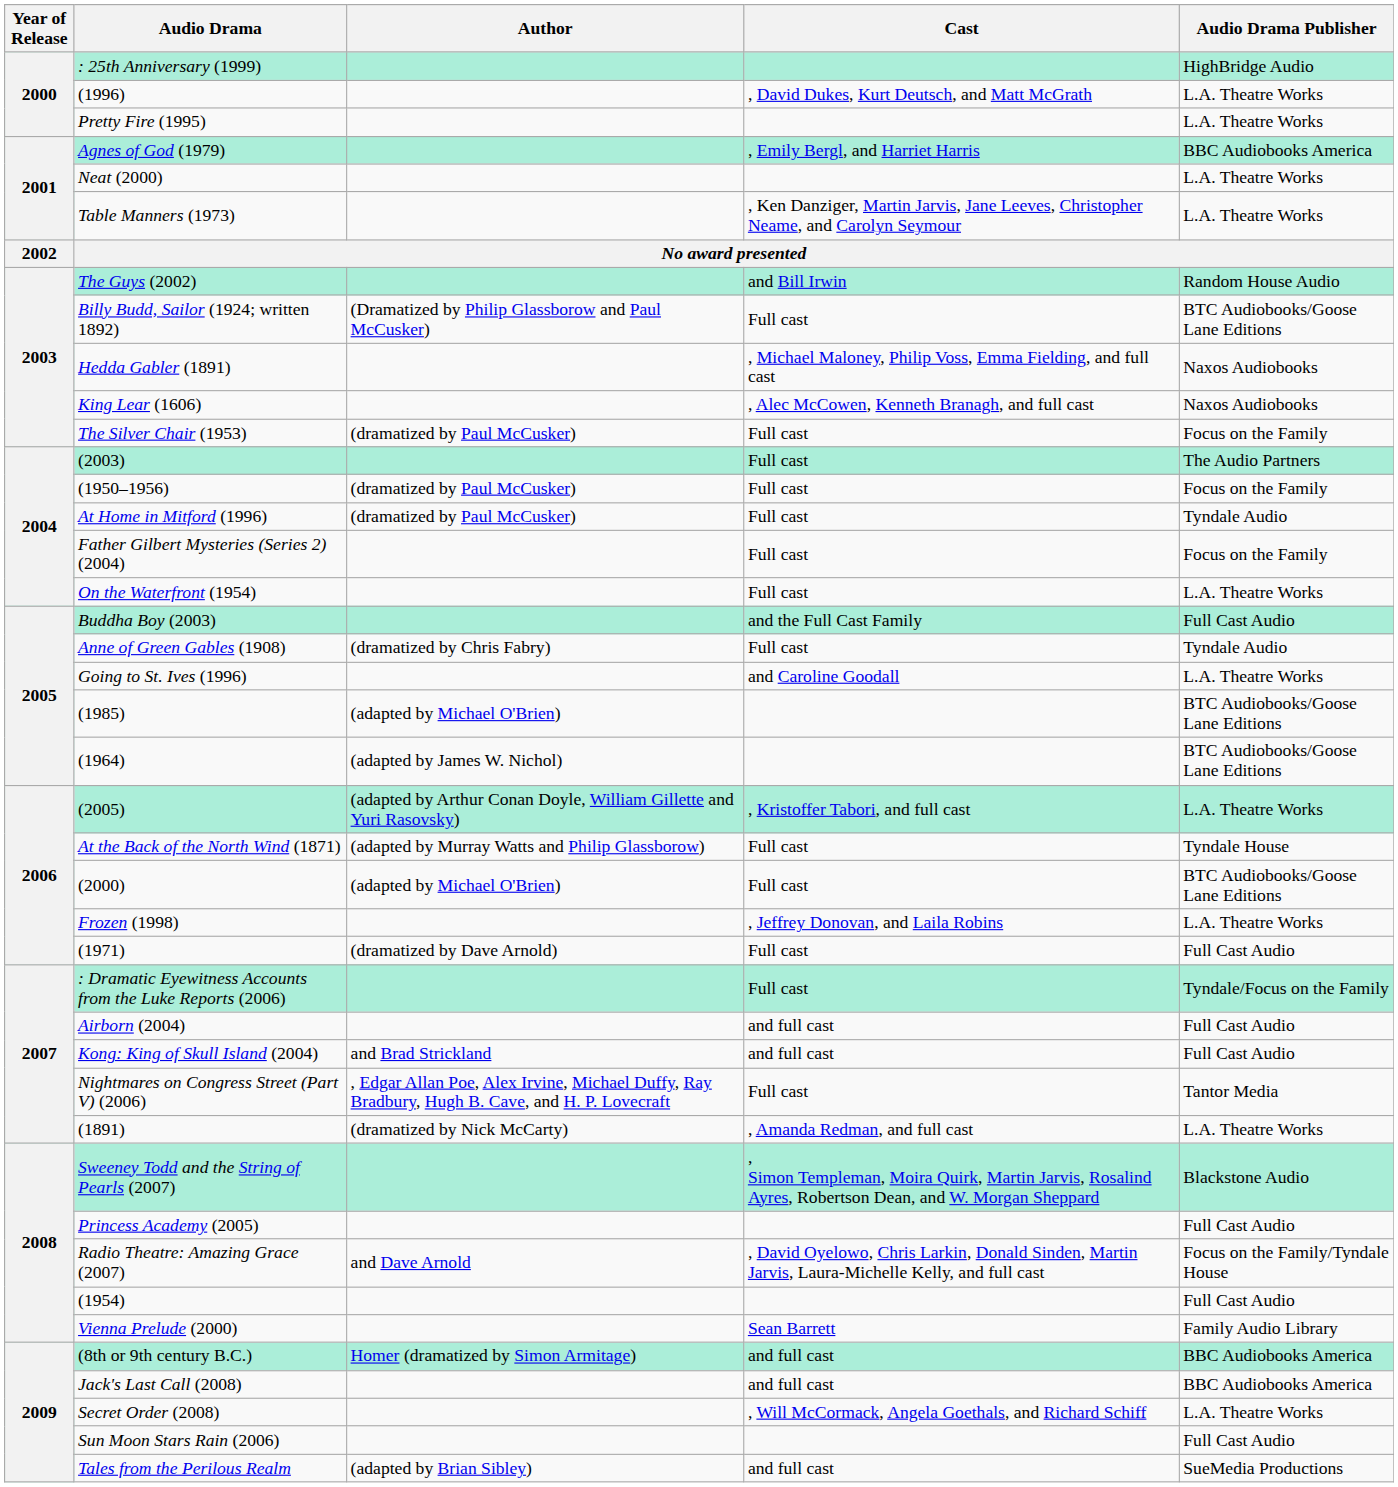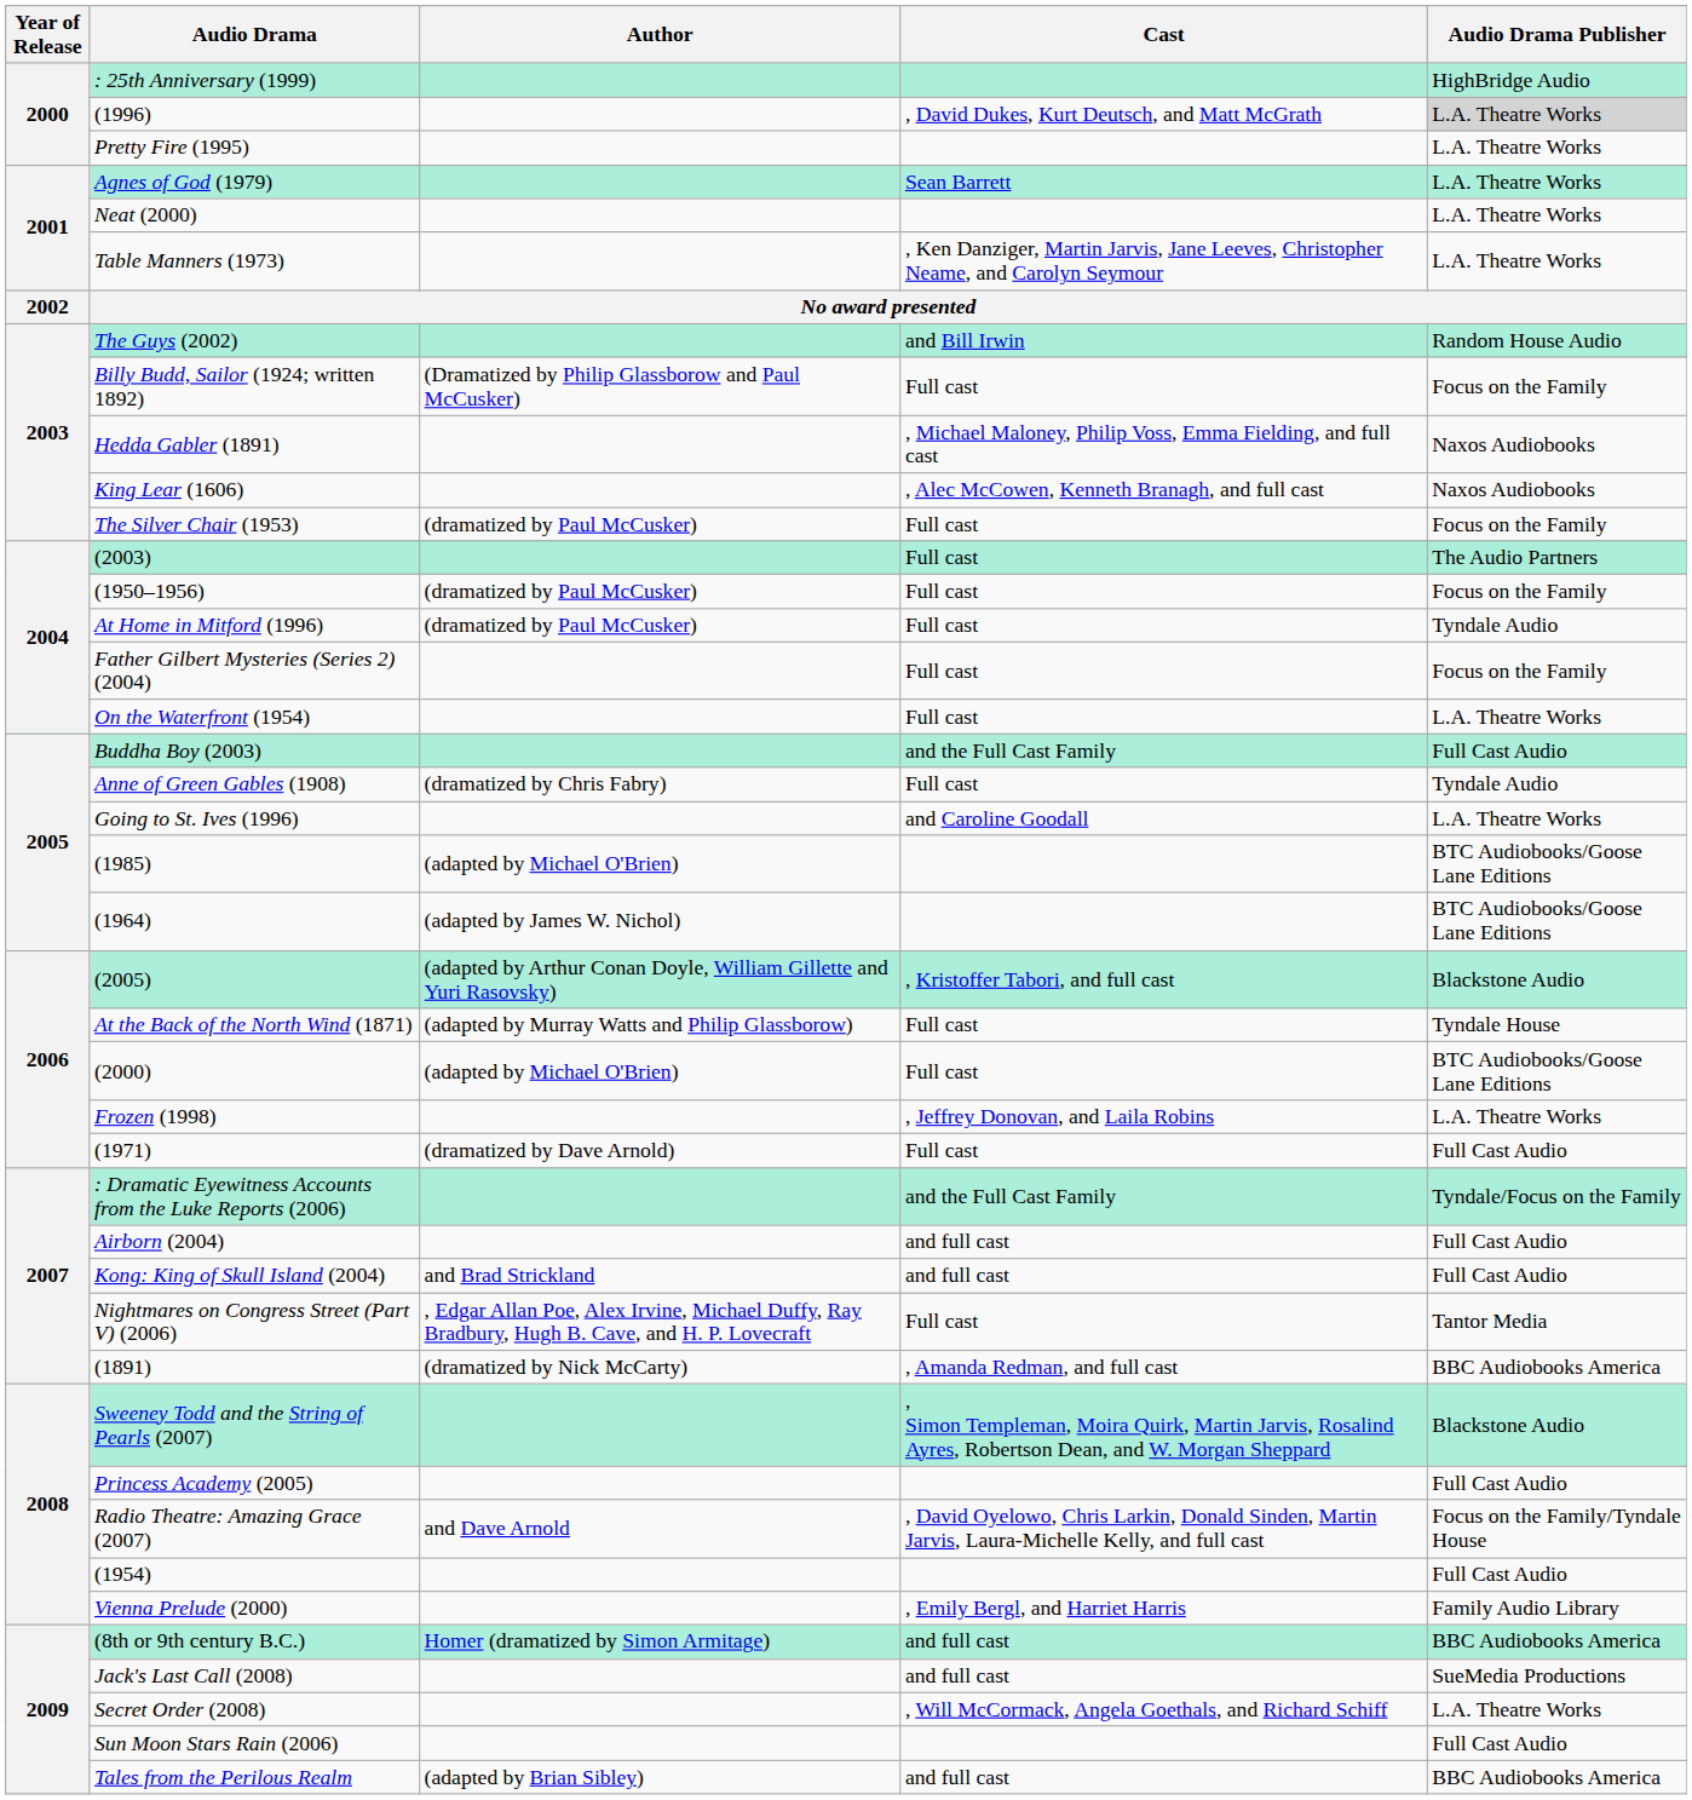 <table class="wikitable sortable mw-collapsible" style="width:100%">
 <tr bgcolor="#bebebe">
 <th width="5%">Year of Release</th>
 <th>Audio Drama</th>
 <th>Author</th>
 <th>Cast</th>
 <th>Audio Drama Publisher</th>
 </tr>
 <tr style="background:#ABEED9">
 <th rowspan="3">2000<br></th>
 <td><em>: 25th Anniversary</em> (1999)</td>
 <td></td>
 <td></td>
 <td>HighBridge Audio</td>
 </tr>
 <tr>
 <td><em></em> (1996)</td>
 <td></td>
 <td>, <a href='#'>David Dukes</a>, <a href='#'>Kurt Deutsch</a>, and <a href='#'>Matt McGrath</a></td>
-<td>L.A. Theatre Works</td>
+<td style="background: lightgrey;">L.A. Theatre Works</td>
 </tr>
 <tr>
 <td><em>Pretty Fire</em> (1995)</td>
 <td></td>
 <td></td>
 <td>L.A. Theatre Works</td>
 </tr>
 <tr style="background:#ABEED9">
 <th rowspan="3">2001<br></th>
 <td><em><a href='#'>Agnes of God</a></em> (1979)</td>
 <td></td>
-<td>, <a href='#'>Emily Bergl</a>, and <a href='#'>Harriet Harris</a></td>
-<td>BBC Audiobooks America</td>
+<td><a href='#'>Sean Barrett</a></td>
+<td>L.A. Theatre Works</td>
 </tr>
 <tr>
 <td><em>Neat</em> (2000)</td>
 <td></td>
 <td></td>
 <td>L.A. Theatre Works</td>
 </tr>
 <tr>
 <td><em>Table Manners</em> (1973)</td>
 <td></td>
 <td>, Ken Danziger, <a href='#'>Martin Jarvis</a>, <a href='#'>Jane Leeves</a>, <a href='#'>Christopher Neame</a>, and <a href='#'>Carolyn Seymour</a></td>
 <td>L.A. Theatre Works</td>
 </tr>
 <tr>
 <th>2002<br></th>
 <th colspan="4"><em>No award presented</em></th>
 </tr>
 <tr style="background:#ABEED9">
 <th rowspan="5">2003<br></th>
 <td><em><a href='#'>The Guys</a></em> (2002)</td>
 <td></td>
 <td> and <a href='#'>Bill Irwin</a></td>
 <td>Random House Audio</td>
 </tr>
 <tr>
 <td><em><a href='#'>Billy Budd, Sailor</a></em> (1924; written 1892)</td>
 <td> (Dramatized by <a href='#'>Philip Glassborow</a> and <a href='#'>Paul McCusker</a>)</td>
 <td>Full cast</td>
-<td>BTC Audiobooks/Goose Lane Editions</td>
+<td>Focus on the Family</td>
 </tr>
 <tr>
 <td><em><a href='#'>Hedda Gabler</a></em> (1891)</td>
 <td></td>
 <td>, <a href='#'>Michael Maloney</a>, <a href='#'>Philip Voss</a>, <a href='#'>Emma Fielding</a>, and full cast</td>
 <td>Naxos Audiobooks</td>
 </tr>
 <tr>
 <td><em><a href='#'>King Lear</a></em> (1606)</td>
 <td></td>
 <td>, <a href='#'>Alec McCowen</a>, <a href='#'>Kenneth Branagh</a>, and full cast</td>
 <td>Naxos Audiobooks</td>
 </tr>
 <tr>
 <td><em><a href='#'>The Silver Chair</a></em> (1953)</td>
 <td> (dramatized by <a href='#'>Paul McCusker</a>)</td>
 <td>Full cast</td>
 <td>Focus on the Family</td>
 </tr>
 <tr style="background:#ABEED9">
 <th rowspan="5">2004<br></th>
 <td><em></em> (2003)</td>
 <td></td>
 <td>Full cast</td>
 <td>The Audio Partners</td>
 </tr>
 <tr>
 <td><em></em> (1950–1956)</td>
 <td> (dramatized by <a href='#'>Paul McCusker</a>)</td>
 <td>Full cast</td>
 <td>Focus on the Family</td>
 </tr>
 <tr>
 <td><em><a href='#'>At Home in Mitford</a></em> (1996)</td>
 <td> (dramatized by <a href='#'>Paul McCusker</a>)</td>
 <td>Full cast</td>
 <td>Tyndale Audio</td>
 </tr>
 <tr>
 <td><em>Father Gilbert Mysteries (Series 2)</em> (2004)</td>
 <td></td>
 <td>Full cast</td>
 <td>Focus on the Family</td>
 </tr>
 <tr>
 <td><em><a href='#'>On the Waterfront</a></em> (1954)</td>
 <td></td>
 <td>Full cast</td>
 <td>L.A. Theatre Works</td>
 </tr>
 <tr style="background:#ABEED9">
 <th rowspan="5">2005<br></th>
 <td><em>Buddha Boy</em> (2003)</td>
 <td></td>
 <td> and the Full Cast Family</td>
 <td>Full Cast Audio</td>
 </tr>
 <tr>
 <td><em><a href='#'>Anne of Green Gables</a></em> (1908)</td>
 <td> (dramatized by Chris Fabry)</td>
 <td>Full cast</td>
 <td>Tyndale Audio</td>
 </tr>
 <tr>
 <td><em>Going to St. Ives</em> (1996)</td>
 <td></td>
 <td> and <a href='#'>Caroline Goodall</a></td>
 <td>L.A. Theatre Works</td>
 </tr>
 <tr>
 <td><em></em> (1985)</td>
 <td> (adapted by <a href='#'>Michael O'Brien</a>)</td>
 <td></td>
 <td>BTC Audiobooks/Goose Lane Editions</td>
 </tr>
 <tr>
 <td><em></em> (1964)</td>
 <td> (adapted by James W. Nichol)</td>
 <td></td>
 <td>BTC Audiobooks/Goose Lane Editions</td>
 </tr>
 <tr style="background:#ABEED9">
 <th rowspan="5">2006<br></th>
 <td><em></em> (2005)</td>
 <td> (adapted by Arthur Conan Doyle, <a href='#'>William Gillette</a> and <a href='#'>Yuri Rasovsky</a>)</td>
 <td>, <a href='#'>Kristoffer Tabori</a>, and full cast</td>
-<td>L.A. Theatre Works</td>
+<td>Blackstone Audio</td>
 </tr>
 <tr>
 <td><em><a href='#'>At the Back of the North Wind</a></em> (1871)</td>
 <td> (adapted by Murray Watts and <a href='#'>Philip Glassborow</a>)</td>
 <td>Full cast</td>
 <td>Tyndale House</td>
 </tr>
 <tr>
 <td><em></em> (2000)</td>
 <td> (adapted by <a href='#'>Michael O'Brien</a>)</td>
 <td>Full cast</td>
 <td>BTC Audiobooks/Goose Lane Editions</td>
 </tr>
 <tr>
 <td><em><a href='#'>Frozen</a></em> (1998)</td>
 <td></td>
 <td>, <a href='#'>Jeffrey Donovan</a>, and <a href='#'>Laila Robins</a></td>
 <td>L.A. Theatre Works</td>
 </tr>
 <tr>
 <td><em></em> (1971)</td>
 <td> (dramatized by Dave Arnold)</td>
 <td>Full cast</td>
 <td>Full Cast Audio</td>
 </tr>
 <tr style="background:#ABEED9">
 <th rowspan="5">2007<br></th>
 <td><em>: Dramatic Eyewitness Accounts from the Luke Reports</em> (2006)</td>
 <td></td>
-<td>Full cast</td>
+<td> and the Full Cast Family</td>
 <td>Tyndale/Focus on the Family</td>
 </tr>
 <tr>
 <td><em><a href='#'>Airborn</a></em> (2004)</td>
 <td></td>
 <td> and full cast</td>
 <td>Full Cast Audio</td>
 </tr>
 <tr>
 <td><em><a href='#'>Kong: King of Skull Island</a></em> (2004)</td>
 <td> and <a href='#'>Brad Strickland</a></td>
 <td> and full cast</td>
 <td>Full Cast Audio</td>
 </tr>
 <tr>
 <td><em>Nightmares on Congress Street (Part V)</em> (2006)</td>
 <td>, <a href='#'>Edgar Allan Poe</a>, <a href='#'>Alex Irvine</a>, <a href='#'>Michael Duffy</a>, <a href='#'>Ray Bradbury</a>, <a href='#'>Hugh B. Cave</a>, and <a href='#'>H. P. Lovecraft</a></td>
 <td>Full cast</td>
 <td>Tantor Media</td>
 </tr>
 <tr>
 <td><em></em> (1891)</td>
 <td> (dramatized by Nick McCarty)</td>
 <td>, <a href='#'>Amanda Redman</a>, and full cast</td>
-<td>L.A. Theatre Works</td>
+<td>BBC Audiobooks America</td>
 </tr>
 <tr style="background:#ABEED9">
 <th rowspan="5">2008<br></th>
 <td><em><a href='#'>Sweeney Todd</a> and the <a href='#'>String of Pearls</a></em> (2007)</td>
 <td></td>
 <td>,<br><a href='#'>Simon Templeman</a>, <a href='#'>Moira Quirk</a>, <a href='#'>Martin Jarvis</a>, <a href='#'>Rosalind Ayres</a>, Robertson Dean, and <a href='#'>W. Morgan Sheppard</a></td>
 <td>Blackstone Audio</td>
 </tr>
 <tr>
 <td><em><a href='#'>Princess Academy</a></em> (2005)</td>
 <td></td>
 <td></td>
 <td>Full Cast Audio</td>
 </tr>
 <tr>
 <td><em>Radio Theatre: Amazing Grace</em> (2007)</td>
 <td> and <a href='#'>Dave Arnold</a></td>
 <td>, <a href='#'>David Oyelowo</a>, <a href='#'>Chris Larkin</a>, <a href='#'>Donald Sinden</a>, <a href='#'>Martin Jarvis</a>, Laura-Michelle Kelly, and full cast</td>
 <td>Focus on the Family/Tyndale House</td>
 </tr>
 <tr>
 <td><em></em> (1954)</td>
 <td></td>
 <td></td>
 <td>Full Cast Audio</td>
 </tr>
 <tr>
 <td><em><a href='#'>Vienna Prelude</a></em> (2000)</td>
 <td></td>
-<td><a href='#'>Sean Barrett</a></td>
+<td>, <a href='#'>Emily Bergl</a>, and <a href='#'>Harriet Harris</a></td>
 <td>Family Audio Library</td>
 </tr>
 <tr style="background:#ABEED9">
 <th rowspan="5">2009<br></th>
 <td><em></em> (8th or 9th century B.C.)</td>
 <td><a href='#'>Homer</a> (dramatized by <a href='#'>Simon Armitage</a>)</td>
 <td> and full cast</td>
 <td>BBC Audiobooks America</td>
 </tr>
 <tr>
 <td><em>Jack's Last Call</em> (2008)</td>
 <td></td>
 <td> and full cast</td>
-<td>BBC Audiobooks America</td>
+<td>SueMedia Productions</td>
 </tr>
 <tr>
 <td><em>Secret Order</em> (2008)</td>
 <td></td>
 <td>, <a href='#'>Will McCormack</a>, <a href='#'>Angela Goethals</a>, and <a href='#'>Richard Schiff</a></td>
 <td>L.A. Theatre Works</td>
 </tr>
 <tr>
 <td><em>Sun Moon Stars Rain</em> (2006)</td>
 <td></td>
 <td></td>
 <td>Full Cast Audio</td>
 </tr>
 <tr>
 <td><em><a href='#'>Tales from the Perilous Realm</a></em></td>
 <td> (adapted by <a href='#'>Brian Sibley</a>)</td>
 <td> and full cast</td>
-<td>SueMedia Productions</td>
+<td>BBC Audiobooks America</td>
 </tr>
 </table>
